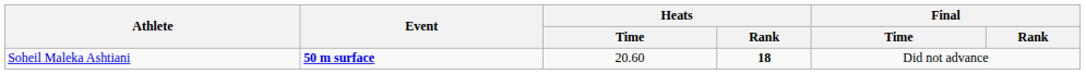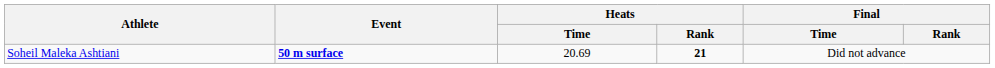 <table class="wikitable" width="75%" style="text-align:center; font-size:90%">
 <tr>
 <th rowspan="2" width="22%">Athlete</th>
 <th rowspan="2" width="18%">Event</th>
 <th colspan="2" width="20%">Heats</th>
 <th colspan="2" width="20%">Final</th>
 </tr>
 <tr>
 <th width="13%">Time</th>
 <th>Rank</th>
 <th width="13%">Time</th>
 <th>Rank</th>
 </tr>
 <tr>
 <td align="left"><a href='#'>Soheil Maleka Ashtiani</a></td>
 <td align="left"><strong><a href='#'>50 m surface</a></strong></td>
-<td>20.60</td>
-<td><strong>18</strong></td>
+<td>20.69</td>
+<td><strong>21</strong></td>
 <td colspan=2  align=center>Did not advance</td>
 </tr>
 </table>
